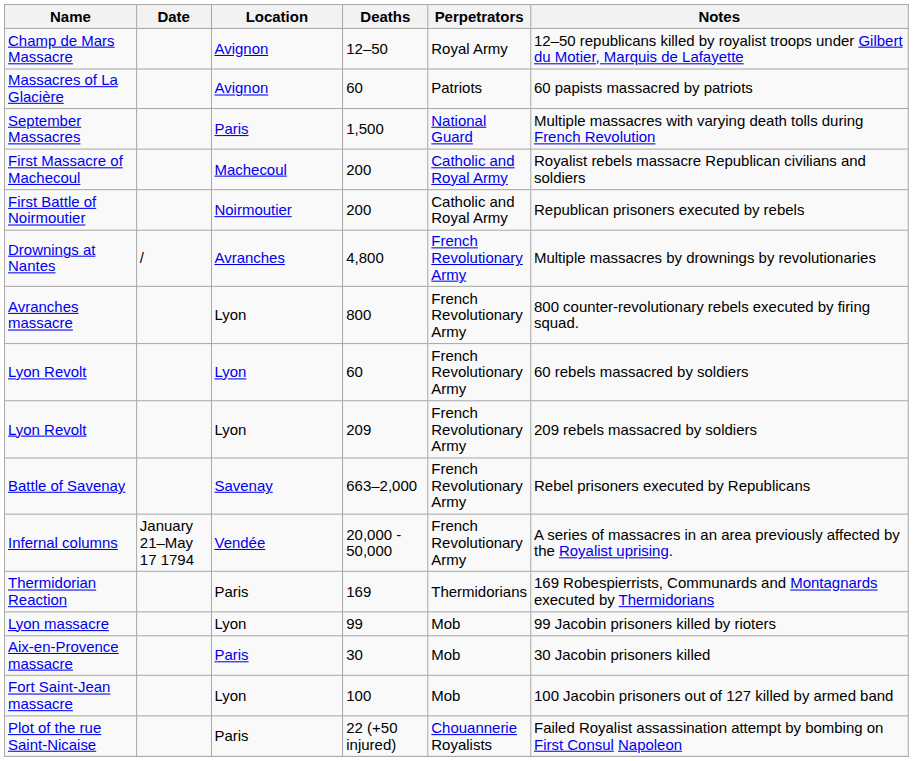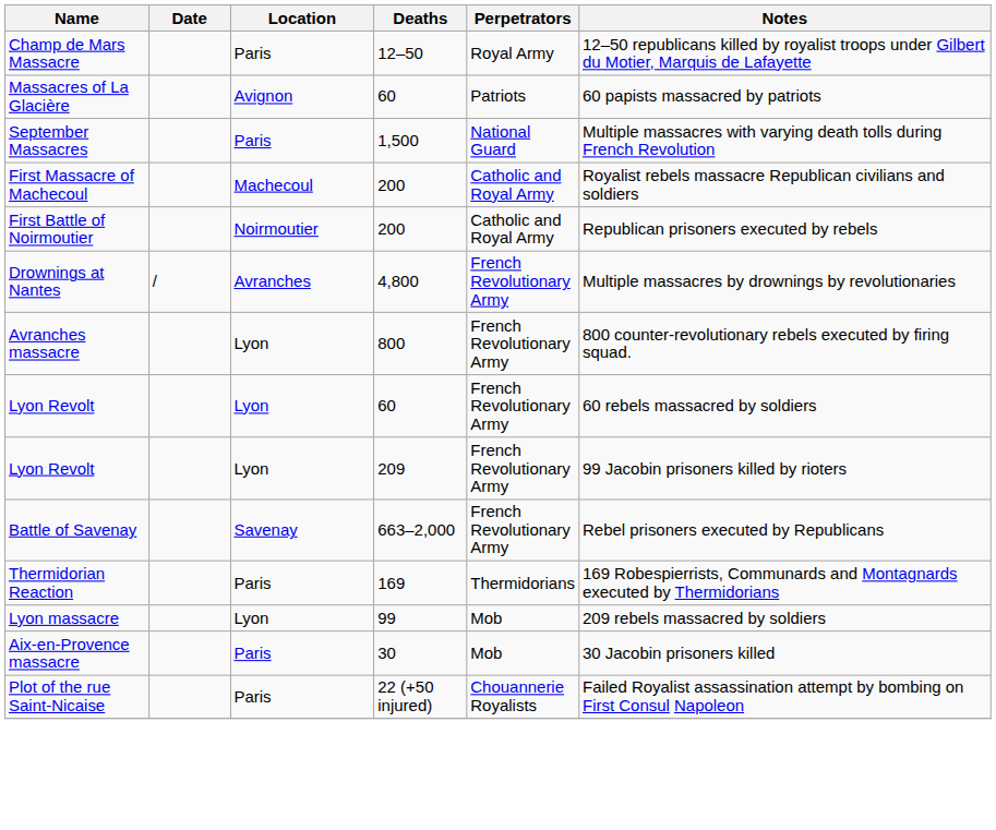 <table class="sortable wikitable" style="font-size:90%;">
 <tr>
 <th style="width:120px;">Name</th>
 <th style="width:65px;">Date</th>
 <th style="width:120px;">Location</th>
 <th ! data-sort-type="number" style="width:75px;">Deaths</th>
 <th style="width:75px;">Perpetrators</th>
 <th class="unsortable">Notes</th>
 </tr>
 <tr>
 <td><a href='#'>Champ de Mars Massacre</a></td>
 <td></td>
-<td><a href='#'>Avignon</a></td>
+<td>Paris</td>
 <td>12–50</td>
 <td>Royal Army</td>
 <td>12–50 republicans killed by royalist troops under <a href='#'>Gilbert du Motier, Marquis de Lafayette</a></td>
 </tr>
 <tr>
 <td><a href='#'>Massacres of La Glacière</a></td>
 <td></td>
 <td><a href='#'>Avignon</a></td>
 <td>60</td>
 <td>Patriots</td>
 <td>60 papists massacred by patriots</td>
 </tr>
 <tr>
 <td><a href='#'>September Massacres</a></td>
 <td></td>
 <td><a href='#'>Paris</a></td>
 <td>1,500</td>
 <td><a href='#'>National Guard</a></td>
 <td>Multiple massacres with varying death tolls during <a href='#'>French Revolution</a></td>
 </tr>
 <tr>
 <td><a href='#'>First Massacre of Machecoul</a></td>
 <td></td>
 <td><a href='#'>Machecoul</a></td>
 <td>200</td>
 <td><a href='#'>Catholic and Royal Army</a></td>
 <td>Royalist rebels massacre Republican civilians and soldiers</td>
 </tr>
 <tr>
 <td><a href='#'>First Battle of Noirmoutier</a></td>
 <td></td>
 <td><a href='#'>Noirmoutier</a></td>
 <td>200</td>
 <td>Catholic and Royal Army</td>
 <td>Republican prisoners executed by rebels</td>
 </tr>
 <tr>
 <td><a href='#'>Drownings at Nantes</a></td>
 <td> / </td>
 <td><a href='#'>Avranches</a></td>
 <td>4,800</td>
 <td><a href='#'>French Revolutionary Army</a></td>
 <td>Multiple massacres by drownings by revolutionaries</td>
 </tr>
 <tr>
 <td><a href='#'>Avranches massacre</a></td>
 <td></td>
 <td>Lyon</td>
 <td>800</td>
 <td>French Revolutionary Army</td>
 <td>800 counter-revolutionary rebels executed by firing squad.</td>
 </tr>
 <tr>
 <td><a href='#'>Lyon Revolt</a></td>
 <td></td>
 <td><a href='#'>Lyon</a></td>
 <td>60</td>
 <td>French Revolutionary Army</td>
 <td>60 rebels massacred by soldiers</td>
 </tr>
 <tr>
 <td><a href='#'>Lyon Revolt</a></td>
 <td></td>
 <td>Lyon</td>
 <td>209</td>
 <td>French Revolutionary Army</td>
-<td>209 rebels massacred by soldiers</td>
+<td>99 Jacobin prisoners killed by rioters</td>
 </tr>
 <tr>
 <td><a href='#'>Battle of Savenay</a></td>
 <td></td>
 <td><a href='#'>Savenay</a></td>
 <td>663–2,000</td>
 <td>French Revolutionary Army</td>
 <td>Rebel prisoners executed by Republicans</td>
-</tr>
-<tr>
-<td><a href='#'>Infernal columns</a></td>
-<td>January 21–May 17 1794</td>
-<td><a href='#'>Vendée</a></td>
-<td>20,000 - 50,000</td>
-<td>French Revolutionary Army</td>
-<td>A series of massacres in an area previously affected by the <a href='#'>Royalist uprising</a>.</td>
 </tr>
 <tr>
 <td><a href='#'>Thermidorian Reaction</a></td>
 <td></td>
 <td>Paris</td>
 <td>169</td>
 <td>Thermidorians</td>
 <td>169 Robespierrists, Communards and <a href='#'>Montagnards</a> executed by <a href='#'>Thermidorians</a></td>
 </tr>
 <tr>
 <td><a href='#'>Lyon massacre</a></td>
 <td></td>
 <td>Lyon</td>
 <td>99</td>
 <td>Mob</td>
-<td>99 Jacobin prisoners killed by rioters</td>
+<td>209 rebels massacred by soldiers</td>
 </tr>
 <tr>
 <td><a href='#'>Aix-en-Provence massacre</a></td>
 <td></td>
 <td><a href='#'>Paris</a></td>
 <td>30</td>
 <td>Mob</td>
 <td>30 Jacobin prisoners killed</td>
-</tr>
-<tr>
-<td><a href='#'>Fort Saint-Jean massacre</a></td>
-<td></td>
-<td>Lyon</td>
-<td>100</td>
-<td>Mob</td>
-<td>100 Jacobin prisoners out of 127 killed by armed band</td>
 </tr>
 <tr>
 <td><a href='#'>Plot of the rue Saint-Nicaise</a></td>
 <td></td>
 <td>Paris</td>
 <td>22 (+50 injured)</td>
 <td><a href='#'>Chouannerie</a> Royalists</td>
 <td>Failed Royalist assassination attempt by bombing on <a href='#'>First Consul</a> <a href='#'>Napoleon</a></td>
 </tr>
 <tr>
 </tr>
 </table>
